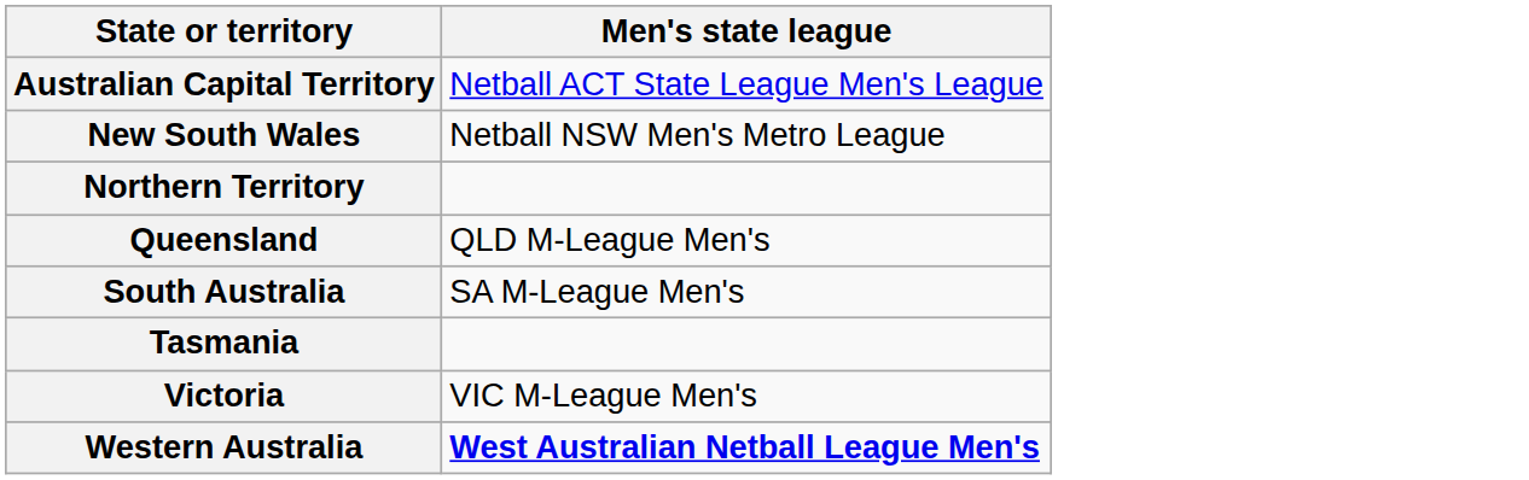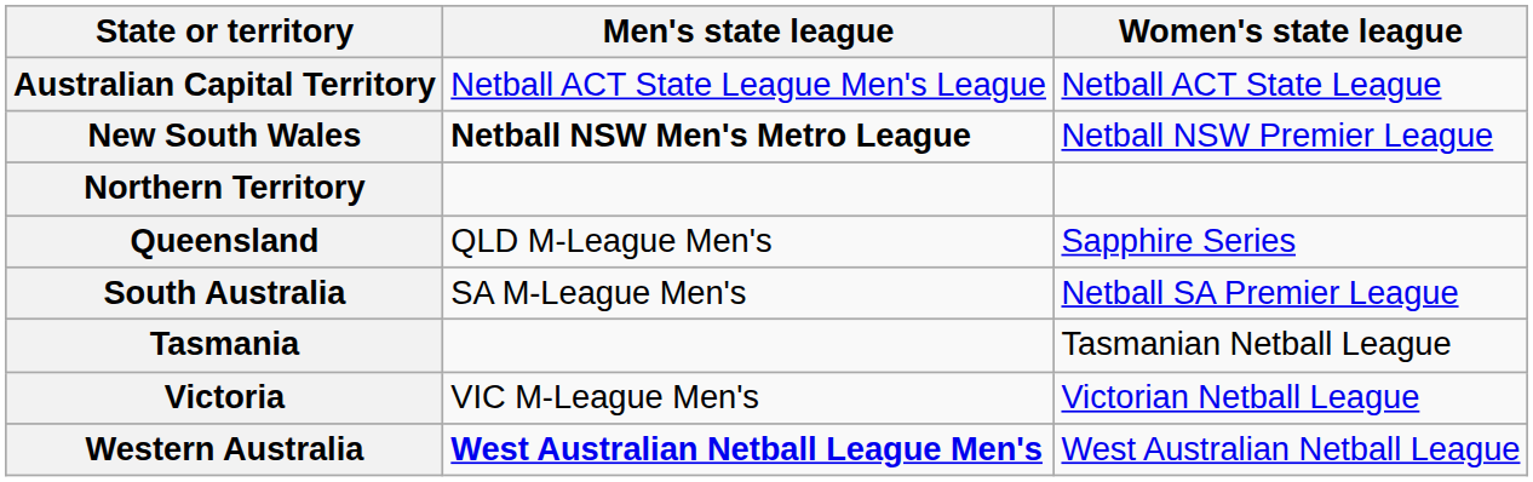 <table class="wikitable">
 <tr>
 <th>State or territory</th>
 <th>Men's state league</th>
+<th>Women's state league</th>
 </tr>
 <tr>
 <th>Australian Capital Territory</th>
 <td><a href='#'>Netball ACT State League Men's League</a></td>
+<td><a href='#'>Netball ACT State League</a></td>
 </tr>
 <tr>
 <th>New South Wales</th>
-<td>Netball NSW Men's Metro League</td>
+<td><strong>Netball NSW Men's Metro League</strong></td>
+<td><a href='#'>Netball NSW Premier League</a></td>
 </tr>
 <tr>
 <th>Northern Territory</th>
+<td></td>
 <td></td>
 </tr>
 <tr>
 <th>Queensland</th>
 <td>QLD M-League Men's</td>
+<td><a href='#'>Sapphire Series</a></td>
 </tr>
 <tr>
 <th>South Australia</th>
 <td>SA M-League Men's</td>
+<td><a href='#'>Netball SA Premier League</a></td>
 </tr>
 <tr>
 <th>Tasmania</th>
 <td></td>
+<td>Tasmanian Netball League</td>
 </tr>
 <tr>
 <th>Victoria</th>
 <td>VIC M-League Men's</td>
+<td><a href='#'>Victorian Netball League</a></td>
 </tr>
 <tr>
 <th>Western Australia</th>
 <td><strong><a href='#'>West Australian Netball League Men's</a></strong></td>
+<td><a href='#'>West Australian Netball League</a></td>
 </tr>
 </table>
